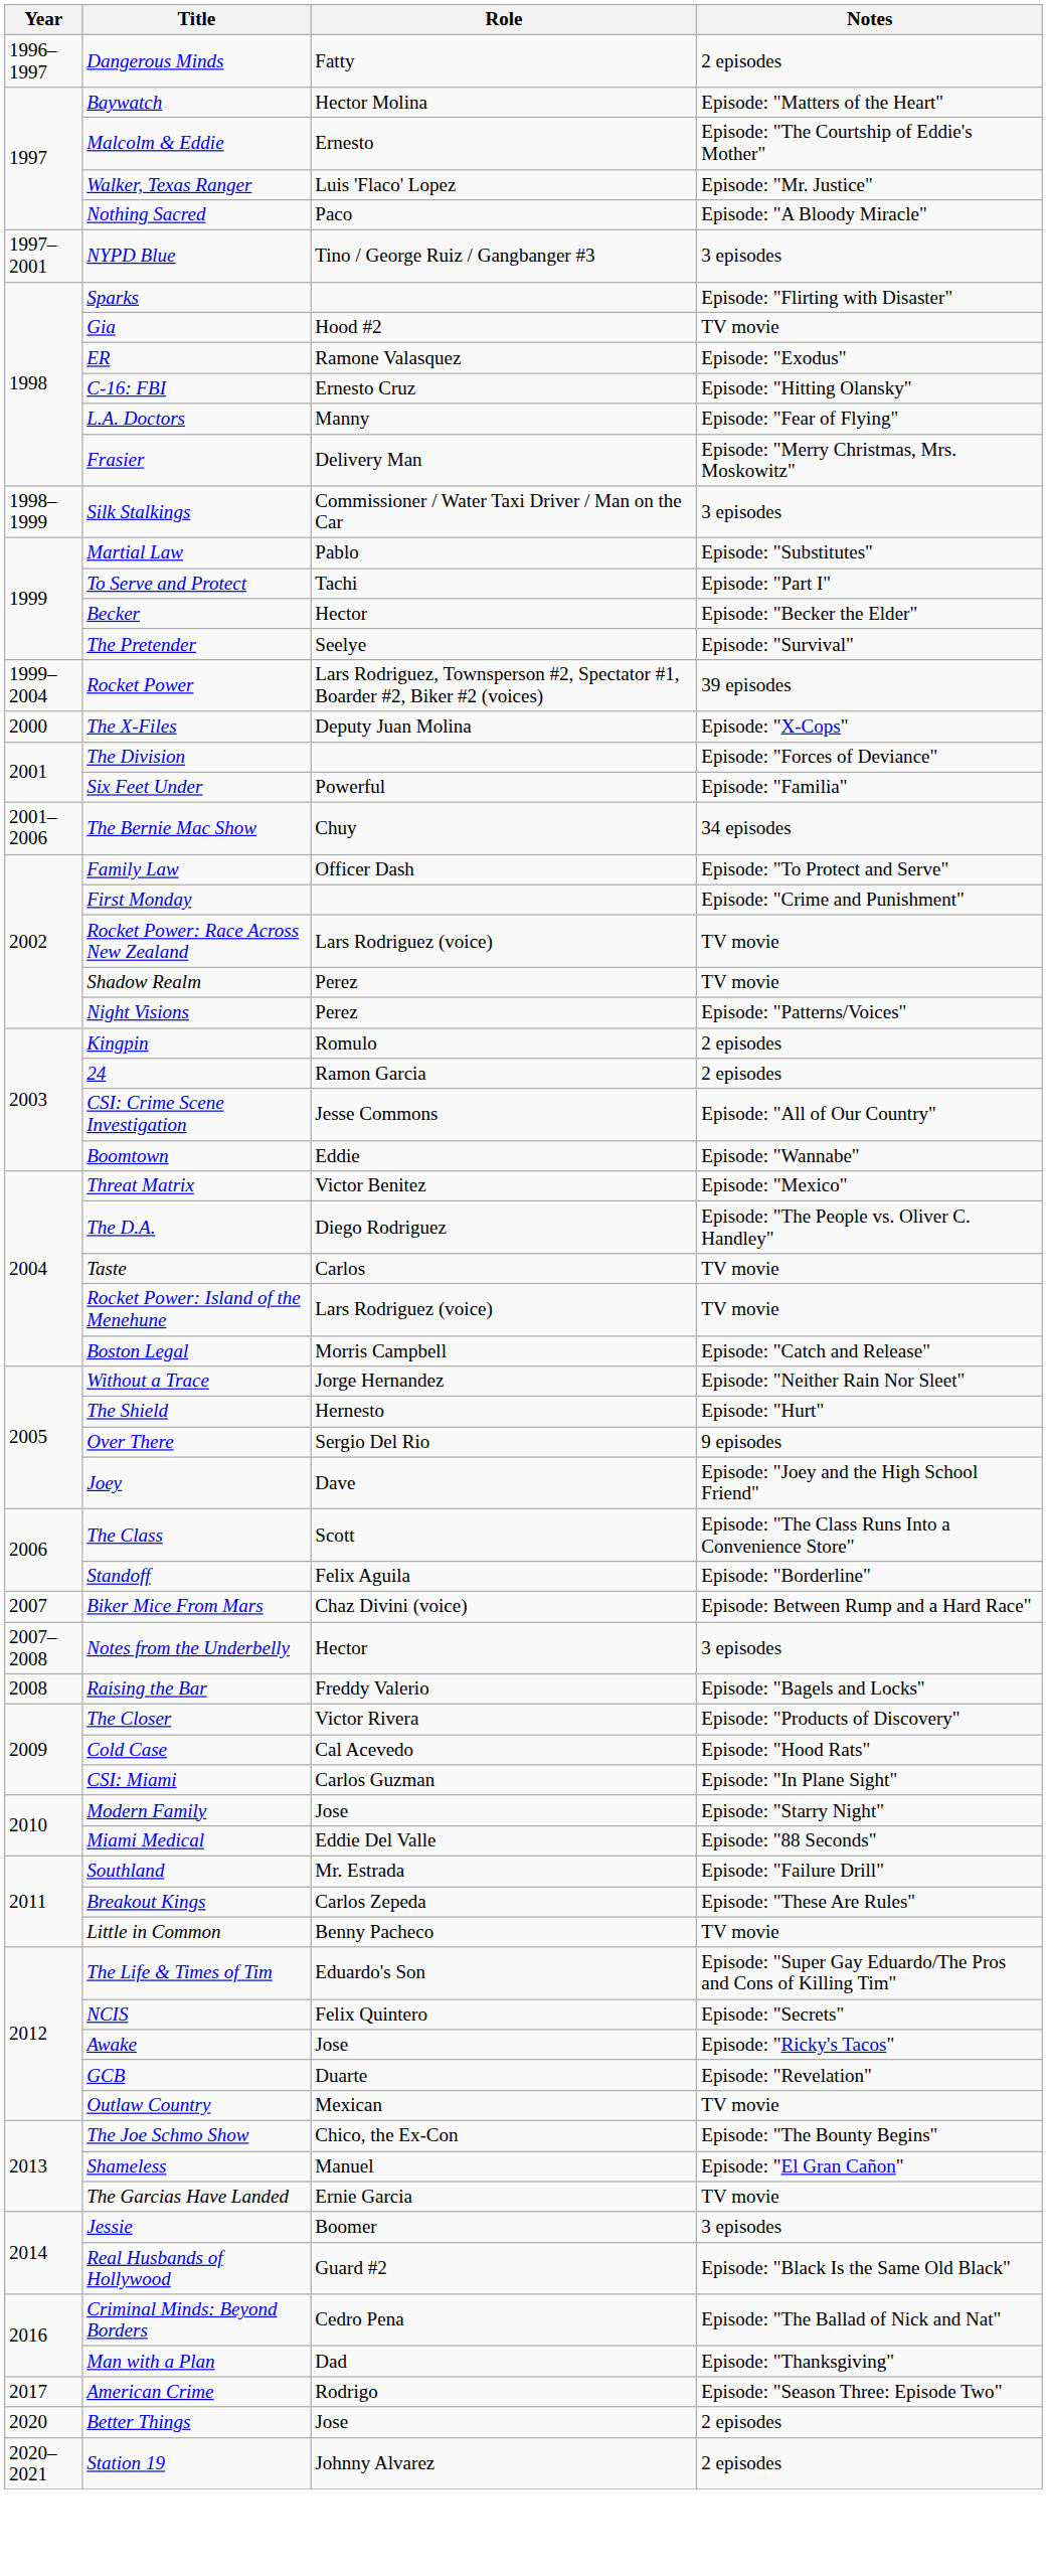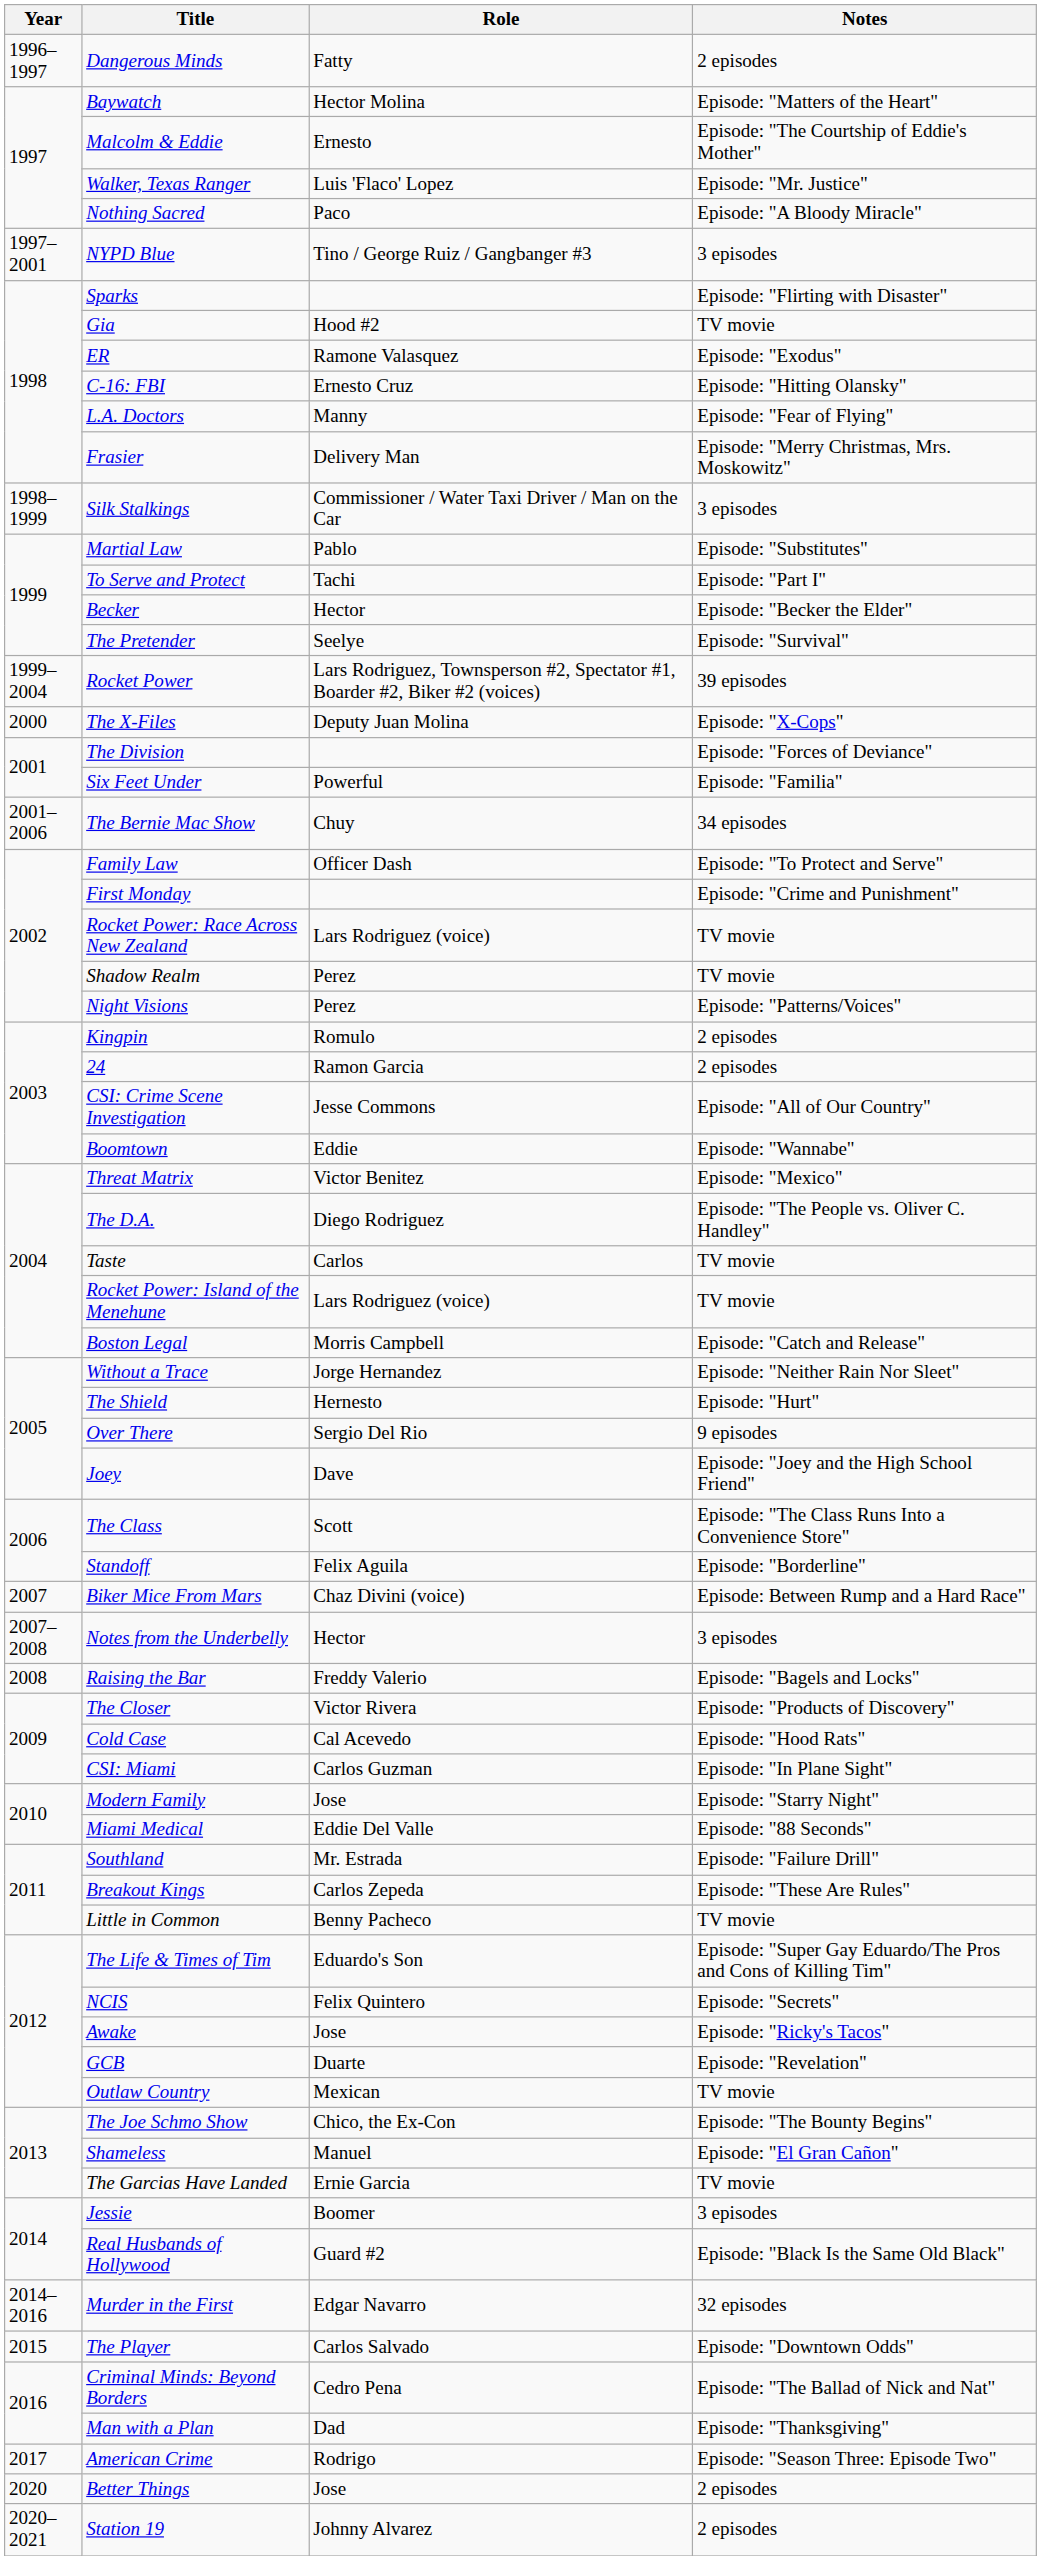 <table class="wikitable sortable">
 <tr>
 <th>Year</th>
 <th>Title</th>
 <th>Role</th>
 <th>Notes</th>
 </tr>
 <tr>
 <td>1996–1997</td>
 <td><em><a href='#'>Dangerous Minds</a></em></td>
 <td>Fatty</td>
 <td>2 episodes</td>
 </tr>
 <tr>
 <td rowspan="4">1997</td>
 <td><em><a href='#'>Baywatch</a></em></td>
 <td>Hector Molina</td>
 <td>Episode: "Matters of the Heart"</td>
 </tr>
 <tr>
 <td><em><a href='#'>Malcolm & Eddie</a></em></td>
 <td>Ernesto</td>
 <td>Episode: "The Courtship of Eddie's Mother"</td>
 </tr>
 <tr>
 <td><em><a href='#'>Walker, Texas Ranger</a></em></td>
 <td>Luis 'Flaco' Lopez</td>
 <td>Episode: "Mr. Justice"</td>
 </tr>
 <tr>
 <td><em><a href='#'>Nothing Sacred</a></em></td>
 <td>Paco</td>
 <td>Episode: "A Bloody Miracle"</td>
 </tr>
 <tr>
 <td>1997–2001</td>
 <td><em><a href='#'>NYPD Blue</a></em></td>
 <td>Tino / George Ruiz / Gangbanger #3</td>
 <td>3 episodes</td>
 </tr>
 <tr>
 <td rowspan="6">1998</td>
 <td><em><a href='#'>Sparks</a></em></td>
 <td></td>
 <td>Episode: "Flirting with Disaster"</td>
 </tr>
 <tr>
 <td><em><a href='#'>Gia</a></em></td>
 <td>Hood #2</td>
 <td>TV movie</td>
 </tr>
 <tr>
 <td><em><a href='#'>ER</a></em></td>
 <td>Ramone Valasquez</td>
 <td>Episode: "Exodus"</td>
 </tr>
 <tr>
 <td><em><a href='#'>C-16: FBI</a></em></td>
 <td>Ernesto Cruz</td>
 <td>Episode: "Hitting Olansky"</td>
 </tr>
 <tr>
 <td><em><a href='#'>L.A. Doctors</a></em></td>
 <td>Manny</td>
 <td>Episode: "Fear of Flying"</td>
 </tr>
 <tr>
 <td><em><a href='#'>Frasier</a></em></td>
 <td>Delivery Man</td>
 <td>Episode: "Merry Christmas, Mrs. Moskowitz"</td>
 </tr>
 <tr>
 <td>1998–1999</td>
 <td><em><a href='#'>Silk Stalkings</a></em></td>
 <td>Commissioner / Water Taxi Driver / Man on the Car</td>
 <td>3 episodes</td>
 </tr>
 <tr>
 <td rowspan="4">1999</td>
 <td><em><a href='#'>Martial Law</a></em></td>
 <td>Pablo</td>
 <td>Episode: "Substitutes"</td>
 </tr>
 <tr>
 <td><em><a href='#'>To Serve and Protect</a></em></td>
 <td>Tachi</td>
 <td>Episode: "Part I"</td>
 </tr>
 <tr>
 <td><em><a href='#'>Becker</a></em></td>
 <td>Hector</td>
 <td>Episode: "Becker the Elder"</td>
 </tr>
 <tr>
 <td><em><a href='#'>The Pretender</a></em></td>
 <td>Seelye</td>
 <td>Episode: "Survival"</td>
 </tr>
 <tr>
 <td>1999–2004</td>
 <td><em><a href='#'>Rocket Power</a></em></td>
 <td>Lars Rodriguez, Townsperson #2, Spectator #1, Boarder #2, Biker #2 (voices)</td>
 <td>39 episodes</td>
 </tr>
 <tr>
 <td>2000</td>
 <td><em><a href='#'>The X-Files</a></em></td>
 <td>Deputy Juan Molina</td>
 <td>Episode: "<a href='#'>X-Cops</a>"</td>
 </tr>
 <tr>
 <td rowspan="2">2001</td>
 <td><em><a href='#'>The Division</a></em></td>
 <td></td>
 <td>Episode: "Forces of Deviance"</td>
 </tr>
 <tr>
 <td><em><a href='#'>Six Feet Under</a></em></td>
 <td>Powerful</td>
 <td>Episode: "Familia"</td>
 </tr>
 <tr>
 <td>2001–2006</td>
 <td><em><a href='#'>The Bernie Mac Show</a></em></td>
 <td>Chuy</td>
 <td>34 episodes</td>
 </tr>
 <tr>
 <td rowspan="5">2002</td>
 <td><em><a href='#'>Family Law</a></em></td>
 <td>Officer Dash</td>
 <td>Episode: "To Protect and Serve"</td>
 </tr>
 <tr>
 <td><em><a href='#'>First Monday</a></em></td>
 <td></td>
 <td>Episode: "Crime and Punishment"</td>
 </tr>
 <tr>
 <td><em><a href='#'>Rocket Power: Race Across New Zealand</a></em></td>
 <td>Lars Rodriguez (voice)</td>
 <td>TV movie</td>
 </tr>
 <tr>
 <td><em>Shadow Realm</em></td>
 <td>Perez</td>
 <td>TV movie</td>
 </tr>
 <tr>
 <td><em><a href='#'>Night Visions</a></em></td>
 <td>Perez</td>
 <td>Episode: "Patterns/Voices"</td>
 </tr>
 <tr>
 <td rowspan="4">2003</td>
 <td><em><a href='#'>Kingpin</a></em></td>
 <td>Romulo</td>
 <td>2 episodes</td>
 </tr>
 <tr>
 <td><em><a href='#'>24</a></em></td>
 <td>Ramon Garcia</td>
 <td>2 episodes</td>
 </tr>
 <tr>
 <td><em><a href='#'>CSI: Crime Scene Investigation</a></em></td>
 <td>Jesse Commons</td>
 <td>Episode: "All of Our Country"</td>
 </tr>
 <tr>
 <td><em><a href='#'>Boomtown</a></em></td>
 <td>Eddie</td>
 <td>Episode: "Wannabe"</td>
 </tr>
 <tr>
 <td rowspan="5">2004</td>
 <td><em><a href='#'>Threat Matrix</a></em></td>
 <td>Victor Benitez</td>
 <td>Episode: "Mexico"</td>
 </tr>
 <tr>
 <td><em><a href='#'>The D.A.</a></em></td>
 <td>Diego Rodriguez</td>
 <td>Episode: "The People vs. Oliver C. Handley"</td>
 </tr>
 <tr>
 <td><em>Taste</em></td>
 <td>Carlos</td>
 <td>TV movie</td>
 </tr>
 <tr>
 <td><em><a href='#'>Rocket Power: Island of the Menehune</a></em></td>
 <td>Lars Rodriguez (voice)</td>
 <td>TV movie</td>
 </tr>
 <tr>
 <td><em><a href='#'>Boston Legal</a></em></td>
 <td>Morris Campbell</td>
 <td>Episode: "Catch and Release"</td>
 </tr>
 <tr>
 <td rowspan="4">2005</td>
 <td><em><a href='#'>Without a Trace</a></em></td>
 <td>Jorge Hernandez</td>
 <td>Episode: "Neither Rain Nor Sleet"</td>
 </tr>
 <tr>
 <td><em><a href='#'>The Shield</a></em></td>
 <td>Hernesto</td>
 <td>Episode: "Hurt"</td>
 </tr>
 <tr>
 <td><em><a href='#'>Over There</a></em></td>
 <td>Sergio Del Rio</td>
 <td>9 episodes</td>
 </tr>
 <tr>
 <td><em><a href='#'>Joey</a></em></td>
 <td>Dave</td>
 <td>Episode: "Joey and the High School Friend"</td>
 </tr>
 <tr>
 <td rowspan="2">2006</td>
 <td><em><a href='#'>The Class</a></em></td>
 <td>Scott</td>
 <td>Episode: "The Class Runs Into a Convenience Store"</td>
 </tr>
 <tr>
 <td><em><a href='#'>Standoff</a></em></td>
 <td>Felix Aguila</td>
 <td>Episode: "Borderline"</td>
 </tr>
 <tr>
 <td>2007</td>
 <td><em><a href='#'>Biker Mice From Mars</a></em></td>
 <td>Chaz Divini (voice)</td>
 <td>Episode: Between Rump and a Hard Race"</td>
 </tr>
 <tr>
 <td>2007–2008</td>
 <td><em><a href='#'>Notes from the Underbelly</a></em></td>
 <td>Hector</td>
 <td>3 episodes</td>
 </tr>
 <tr>
 <td>2008</td>
 <td><em><a href='#'>Raising the Bar</a></em></td>
 <td>Freddy Valerio</td>
 <td>Episode: "Bagels and Locks"</td>
 </tr>
 <tr>
 <td rowspan="3">2009</td>
 <td><em><a href='#'>The Closer</a></em></td>
 <td>Victor Rivera</td>
 <td>Episode: "Products of Discovery"</td>
 </tr>
 <tr>
 <td><em><a href='#'>Cold Case</a></em></td>
 <td>Cal Acevedo</td>
 <td>Episode: "Hood Rats"</td>
 </tr>
 <tr>
 <td><em><a href='#'>CSI: Miami</a></em></td>
 <td>Carlos Guzman</td>
 <td>Episode: "In Plane Sight"</td>
 </tr>
 <tr>
 <td rowspan="2">2010</td>
 <td><em><a href='#'>Modern Family</a></em></td>
 <td>Jose</td>
 <td>Episode: "Starry Night"</td>
 </tr>
 <tr>
 <td><em><a href='#'>Miami Medical</a></em></td>
 <td>Eddie Del Valle</td>
 <td>Episode: "88 Seconds"</td>
 </tr>
 <tr>
 <td rowspan="3">2011</td>
 <td><em><a href='#'>Southland</a></em></td>
 <td>Mr. Estrada</td>
 <td>Episode: "Failure Drill"</td>
 </tr>
 <tr>
 <td><em><a href='#'>Breakout Kings</a></em></td>
 <td>Carlos Zepeda</td>
 <td>Episode: "These Are Rules"</td>
 </tr>
 <tr>
 <td><em>Little in Common</em></td>
 <td>Benny Pacheco</td>
 <td>TV movie</td>
 </tr>
 <tr>
 <td rowspan="5">2012</td>
 <td><em><a href='#'>The Life & Times of Tim</a></em></td>
 <td>Eduardo's Son</td>
 <td>Episode: "Super Gay Eduardo/The Pros and Cons of Killing Tim"</td>
 </tr>
 <tr>
 <td><em><a href='#'>NCIS</a></em></td>
 <td>Felix Quintero</td>
 <td>Episode: "Secrets"</td>
 </tr>
 <tr>
 <td><em><a href='#'>Awake</a></em></td>
 <td>Jose</td>
 <td>Episode: "<a href='#'>Ricky's Tacos</a>"</td>
 </tr>
 <tr>
 <td><em><a href='#'>GCB</a></em></td>
 <td>Duarte</td>
 <td>Episode: "Revelation"</td>
 </tr>
 <tr>
 <td><em><a href='#'>Outlaw Country</a></em></td>
 <td>Mexican</td>
 <td>TV movie</td>
 </tr>
 <tr>
 <td rowspan="3">2013</td>
 <td><em><a href='#'>The Joe Schmo Show</a></em></td>
 <td>Chico, the Ex-Con</td>
 <td>Episode: "The Bounty Begins"</td>
 </tr>
 <tr>
 <td><em><a href='#'>Shameless</a></em></td>
 <td>Manuel</td>
 <td>Episode: "<a href='#'>El Gran Cañon</a>"</td>
 </tr>
 <tr>
 <td><em>The Garcias Have Landed</em></td>
 <td>Ernie Garcia</td>
 <td>TV movie</td>
 </tr>
 <tr>
 <td rowspan="2">2014</td>
 <td><em><a href='#'>Jessie</a></em></td>
 <td>Boomer</td>
 <td>3 episodes</td>
 </tr>
 <tr>
 <td><em><a href='#'>Real Husbands of Hollywood</a></em></td>
 <td>Guard #2</td>
 <td>Episode: "Black Is the Same Old Black"</td>
 </tr>
 <tr>
+<td>2014–2016</td>
+<td><em><a href='#'>Murder in the First</a></em></td>
+<td>Edgar Navarro</td>
+<td>32 episodes</td>
+</tr>
+<tr>
+<td>2015</td>
+<td><em><a href='#'>The Player</a></em></td>
+<td>Carlos Salvado</td>
+<td>Episode: "Downtown Odds"</td>
+</tr>
+<tr>
 <td rowspan="2">2016</td>
 <td><em><a href='#'>Criminal Minds: Beyond Borders</a></em></td>
 <td>Cedro Pena</td>
 <td>Episode: "The Ballad of Nick and Nat"</td>
 </tr>
 <tr>
 <td><em><a href='#'>Man with a Plan</a></em></td>
 <td>Dad</td>
 <td>Episode: "Thanksgiving"</td>
 </tr>
 <tr>
 <td>2017</td>
 <td><em><a href='#'>American Crime</a></em></td>
 <td>Rodrigo</td>
 <td>Episode: "Season Three: Episode Two"</td>
 </tr>
 <tr>
 <td>2020</td>
 <td><em><a href='#'>Better Things</a></em></td>
 <td>Jose</td>
 <td>2 episodes</td>
 </tr>
 <tr>
 <td>2020–2021</td>
 <td><em><a href='#'>Station 19</a></em></td>
 <td>Johnny Alvarez</td>
 <td>2 episodes</td>
 </tr>
 </table>
